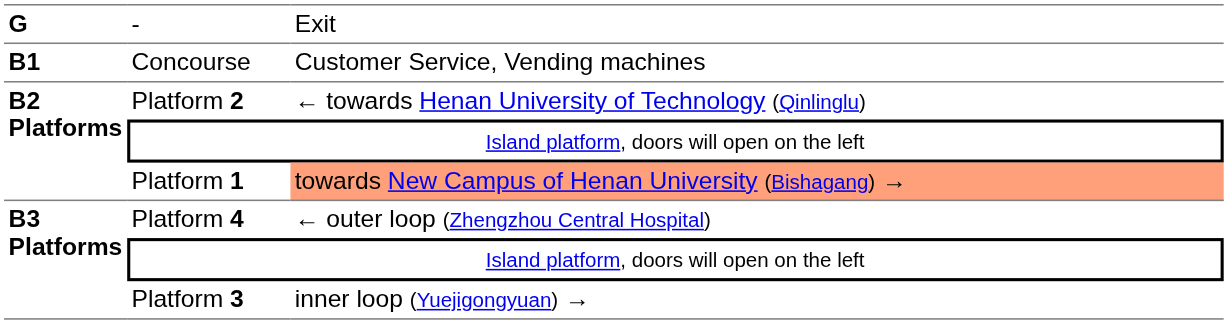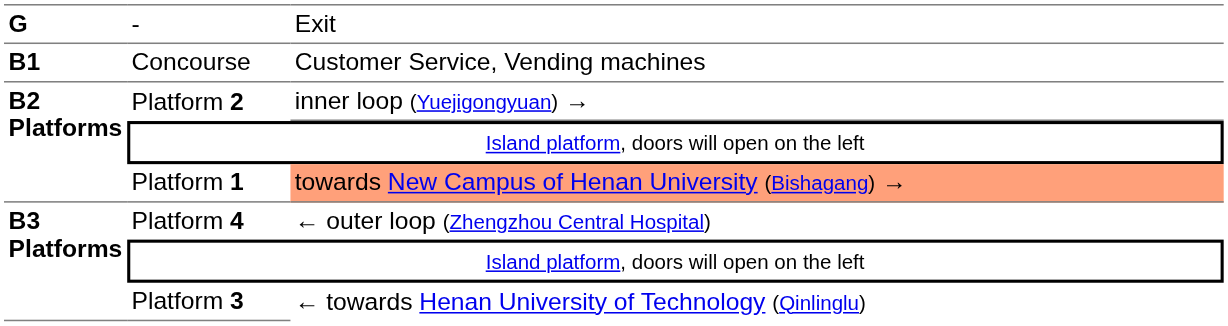 <table table border=0 cellspacing=0 cellpadding=3>
 <tr>
 <td style="border-top:solid 1px gray;" width=50 valign=top><strong>G</strong></td>
 <td style="border-top:solid 1px gray;" width=100 valign=top>-</td>
 <td style="border-top:solid 1px gray;" width=600 valign=top>Exit</td>
 </tr>
 <tr>
 <td style="border-bottom:solid 1px gray; border-top:solid 1px gray;" valign=top width=50><strong>B1</strong></td>
 <td style="border-bottom:solid 1px gray; border-top:solid 1px gray;" valign=top width=100>Concourse<br></td>
 <td style="border-bottom:solid 1px gray; border-top:solid 1px gray;" valign=top width=390>Customer Service, Vending machines</td>
 </tr>
 <tr>
 <td style="border-bottom:solid 1px gray;" rowspan="3" valign=top><strong>B2<br>Platforms</strong></td>
 <td>Platform <span> <strong>2</strong></span></td>
-<td>←  towards <a href='#'>Henan University of Technology</a> <small>(<a href='#'>Qinlinglu</a>)</small></td>
+<td style="border-bottom:solid 1px gray;">  inner loop <small>(<a href='#'>Yuejigongyuan</a>)</small> →</td>
 </tr>
 <tr>
 <td style="border-right:solid 2px black;border-left:solid 2px black;border-top:solid 2px black;border-bottom:solid 2px black;text-align:center;" colspan=2><small><a href='#'>Island platform</a>, doors will open on the left</small></td>
 </tr>
 <tr>
 <td style="border-bottom:solid 1px gray;">Platform <span> <strong>1</strong></span></td>
 <td style="background: lightsalmon; border-bottom:solid 1px gray;">  towards <a href='#'>New Campus of Henan University</a> <small>(<a href='#'>Bishagang</a>)</small> →</td>
 </tr>
 <tr>
 <td style="border-bottom:solid 1px gray;" rowspan="3" valign=top><strong>B3<br>Platforms</strong></td>
 <td>Platform <span> <strong>4</strong></span></td>
 <td>←  outer loop <small>(<a href='#'>Zhengzhou Central Hospital</a>)</small></td>
 </tr>
 <tr>
 <td style="border-right:solid 2px black;border-left:solid 2px black;border-top:solid 2px black;border-bottom:solid 2px black;text-align:center;" colspan=2><small><a href='#'>Island platform</a>, doors will open on the left</small></td>
 </tr>
 <tr>
 <td style="border-bottom:solid 1px gray;">Platform <span> <strong>3</strong></span></td>
-<td style="border-bottom:solid 1px gray;">  inner loop <small>(<a href='#'>Yuejigongyuan</a>)</small> →</td>
+<td>←  towards <a href='#'>Henan University of Technology</a> <small>(<a href='#'>Qinlinglu</a>)</small></td>
 </tr>
 </table>
